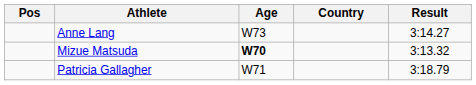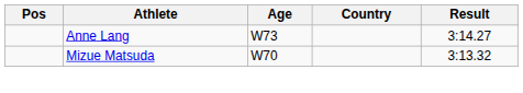 <table class="wikitable"  style="text-align:center; width:50%;">
 <tr>
 <th>Pos</th>
 <th>Athlete</th>
 <th>Age</th>
 <th>Country</th>
 <th>Result</th>
 </tr>
 <tr>
 <td align=center></td>
 <td align=left><a href='#'>Anne Lang</a></td>
 <td align=left>W73</td>
 <td align=left></td>
 <td>3:14.27</td>
 </tr>
 <tr>
 <td align=center></td>
 <td align=left><a href='#'>Mizue Matsuda</a></td>
-<td align=left><strong>W70</strong></td>
+<td align=left>W70</td>
 <td align=left></td>
 <td>3:13.32</td>
 </tr>
-<tr>
-<td align=center></td>
-<td align=left><a href='#'>Patricia Gallagher</a></td>
-<td align=left>W71</td>
-<td align=left></td>
-<td>3:18.79</td>
-</tr>
 </table>
